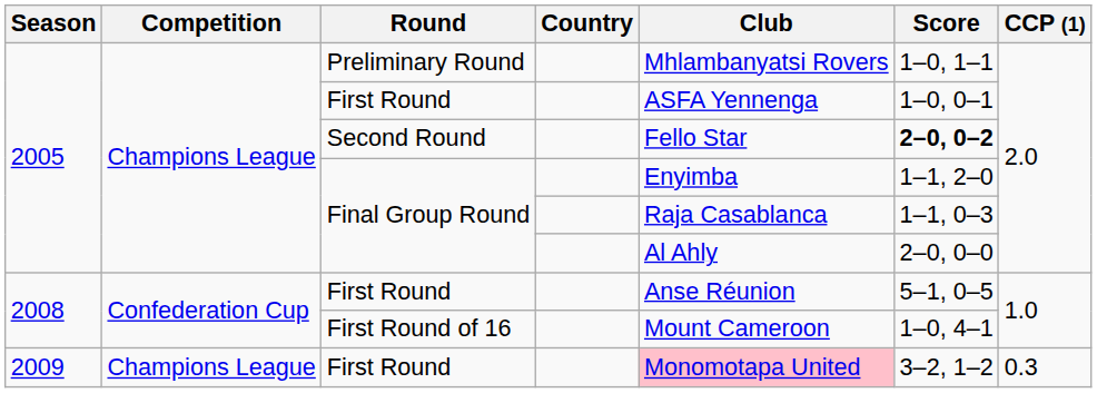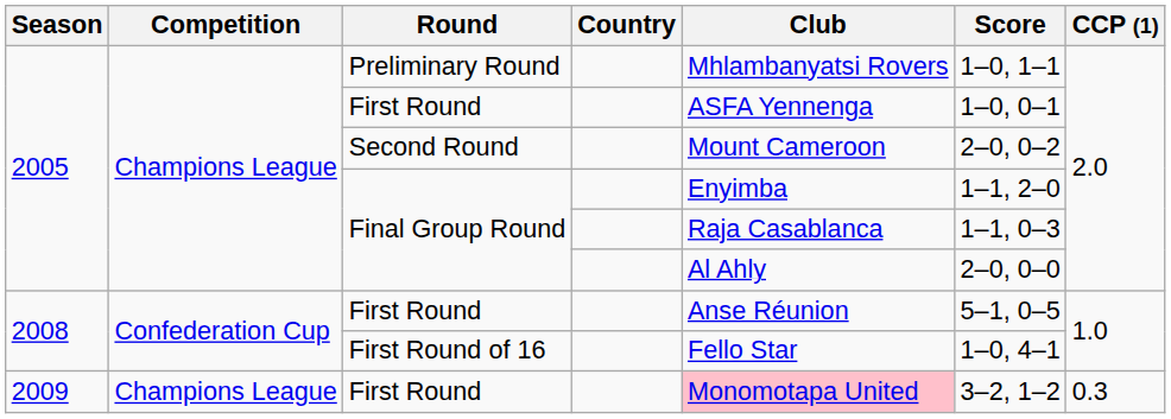 <table class="wikitable">
 <tr>
 <th>Season</th>
 <th>Competition</th>
 <th>Round</th>
 <th>Country</th>
 <th>Club</th>
 <th>Score</th>
 <th>CCP <small>(1)</small></th>
 </tr>
 <tr>
 <td rowspan=6><a href='#'>2005</a></td>
 <td rowspan=6><a href='#'>Champions League</a></td>
 <td>Preliminary Round</td>
 <td></td>
 <td><a href='#'>Mhlambanyatsi Rovers</a></td>
 <td>1–0, 1–1</td>
 <td rowspan="6">2.0</td>
 </tr>
 <tr>
 <td>First Round</td>
 <td></td>
 <td><a href='#'>ASFA Yennenga</a></td>
 <td>1–0, 0–1</td>
 </tr>
 <tr>
 <td>Second Round</td>
 <td></td>
-<td><a href='#'>Fello Star</a></td>
-<td><strong>2–0, 0–2</strong></td>
+<td><a href='#'>Mount Cameroon</a></td>
+<td>2–0, 0–2</td>
 </tr>
 <tr>
 <td rowspan=3>Final Group Round</td>
 <td></td>
 <td><a href='#'>Enyimba</a></td>
 <td>1–1, 2–0</td>
 </tr>
 <tr>
 <td></td>
 <td><a href='#'>Raja Casablanca</a></td>
 <td>1–1, 0–3</td>
 </tr>
 <tr>
 <td></td>
 <td><a href='#'>Al Ahly</a></td>
 <td>2–0, 0–0</td>
 </tr>
 <tr>
 <td rowspan=2><a href='#'>2008</a></td>
 <td rowspan=2><a href='#'>Confederation Cup</a></td>
 <td>First Round</td>
 <td></td>
 <td><a href='#'>Anse Réunion</a></td>
 <td>5–1, 0–5</td>
 <td rowspan="2">1.0</td>
 </tr>
 <tr>
 <td>First Round of 16</td>
 <td></td>
-<td><a href='#'>Mount Cameroon</a></td>
+<td><a href='#'>Fello Star</a></td>
 <td>1–0, 4–1</td>
 </tr>
 <tr>
 <td><a href='#'>2009</a></td>
 <td><a href='#'>Champions League</a></td>
 <td>First Round</td>
 <td></td>
 <td style="background: pink;"><a href='#'>Monomotapa United</a></td>
 <td>3–2, 1–2</td>
 <td rowspan="1">0.3</td>
 </tr>
 </table>
